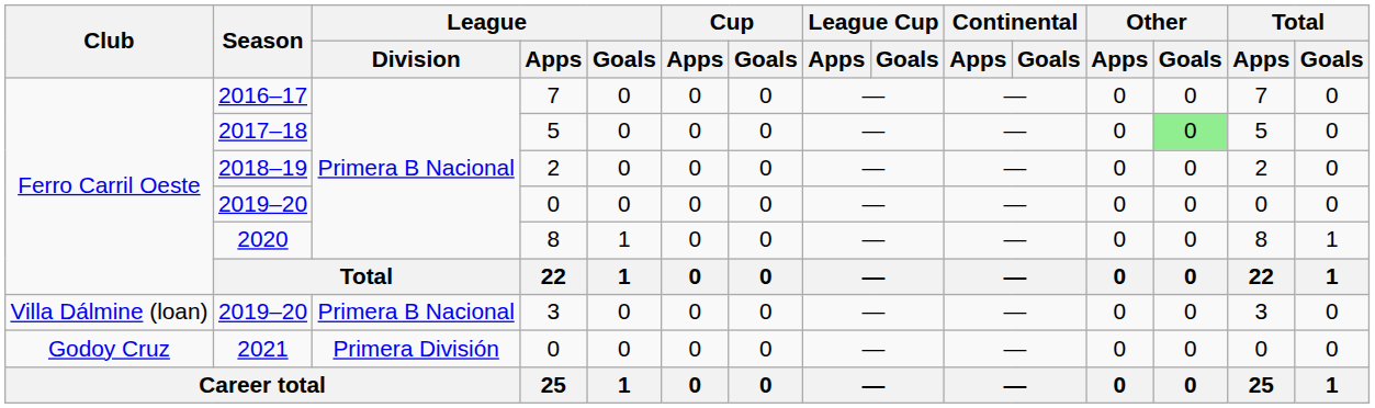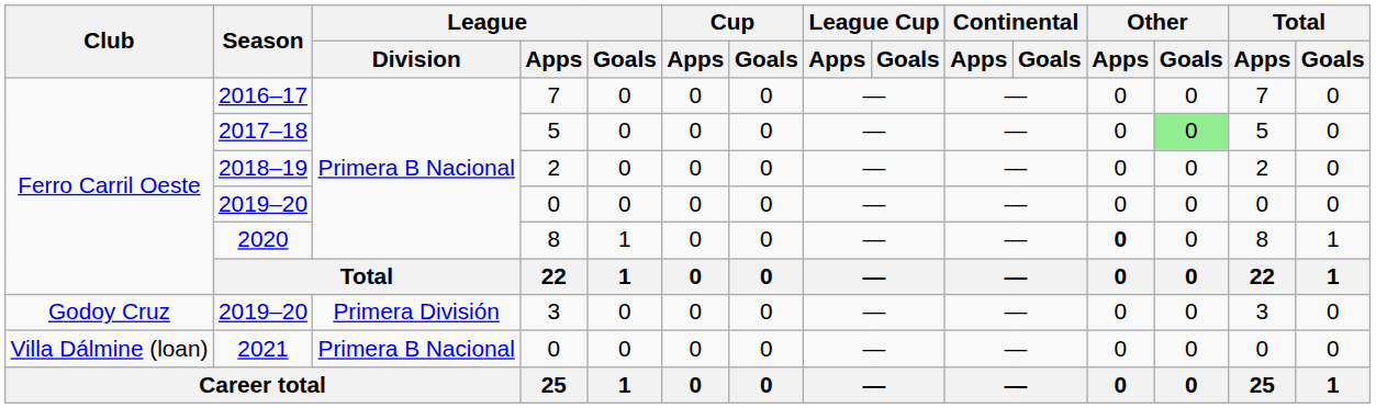 <table class="wikitable" style="text-align:center">
 <tr>
 <th rowspan="2">Club</th>
 <th rowspan="2">Season</th>
 <th colspan="3">League</th>
 <th colspan="2">Cup</th>
 <th colspan="2">League Cup</th>
 <th colspan="2">Continental</th>
 <th colspan="2">Other</th>
 <th colspan="2">Total</th>
 </tr>
 <tr>
 <th>Division</th>
 <th>Apps</th>
 <th>Goals</th>
 <th>Apps</th>
 <th>Goals</th>
 <th>Apps</th>
 <th>Goals</th>
 <th>Apps</th>
 <th>Goals</th>
 <th>Apps</th>
 <th>Goals</th>
 <th>Apps</th>
 <th>Goals</th>
 </tr>
 <tr>
 <td rowspan="6"><a href='#'>Ferro Carril Oeste</a></td>
 <td><a href='#'>2016–17</a></td>
 <td rowspan="5"><a href='#'>Primera B Nacional</a></td>
 <td>7</td>
 <td>0</td>
 <td>0</td>
 <td>0</td>
 <td colspan="2">—</td>
 <td colspan="2">—</td>
 <td>0</td>
 <td>0</td>
 <td>7</td>
 <td>0</td>
 </tr>
 <tr>
 <td><a href='#'>2017–18</a></td>
 <td>5</td>
 <td>0</td>
 <td>0</td>
 <td>0</td>
 <td colspan="2">—</td>
 <td colspan="2">—</td>
 <td>0</td>
 <td style="background: lightgreen;">0</td>
 <td>5</td>
 <td>0</td>
 </tr>
 <tr>
 <td><a href='#'>2018–19</a></td>
 <td>2</td>
 <td>0</td>
 <td>0</td>
 <td>0</td>
 <td colspan="2">—</td>
 <td colspan="2">—</td>
 <td>0</td>
 <td>0</td>
 <td>2</td>
 <td>0</td>
 </tr>
 <tr>
 <td><a href='#'>2019–20</a></td>
 <td>0</td>
 <td>0</td>
 <td>0</td>
 <td>0</td>
 <td colspan="2">—</td>
 <td colspan="2">—</td>
 <td>0</td>
 <td>0</td>
 <td>0</td>
 <td>0</td>
 </tr>
 <tr>
 <td><a href='#'>2020</a></td>
 <td>8</td>
 <td>1</td>
 <td>0</td>
 <td>0</td>
 <td colspan="2">—</td>
 <td colspan="2">—</td>
-<td>0</td>
+<td><strong>0</strong></td>
 <td>0</td>
 <td>8</td>
 <td>1</td>
 </tr>
 <tr>
 <th colspan="2">Total</th>
 <th>22</th>
 <th>1</th>
 <th>0</th>
 <th>0</th>
 <th colspan="2">—</th>
 <th colspan="2">—</th>
 <th>0</th>
 <th>0</th>
 <th>22</th>
 <th>1</th>
 </tr>
 <tr>
-<td rowspan="1"><a href='#'>Villa Dálmine</a> (loan)</td>
+<td rowspan="1"><a href='#'>Godoy Cruz</a></td>
 <td><a href='#'>2019–20</a></td>
-<td rowspan="1"><a href='#'>Primera B Nacional</a></td>
+<td rowspan="1"><a href='#'>Primera División</a></td>
 <td>3</td>
 <td>0</td>
 <td>0</td>
 <td>0</td>
 <td colspan="2">—</td>
 <td colspan="2">—</td>
 <td>0</td>
 <td>0</td>
 <td>3</td>
 <td>0</td>
 </tr>
 <tr>
-<td rowspan="1"><a href='#'>Godoy Cruz</a></td>
+<td rowspan="1"><a href='#'>Villa Dálmine</a> (loan)</td>
 <td><a href='#'>2021</a></td>
-<td rowspan="1"><a href='#'>Primera División</a></td>
+<td rowspan="1"><a href='#'>Primera B Nacional</a></td>
 <td>0</td>
 <td>0</td>
 <td>0</td>
 <td>0</td>
 <td colspan="2">—</td>
 <td colspan="2">—</td>
 <td>0</td>
 <td>0</td>
 <td>0</td>
 <td>0</td>
 </tr>
 <tr>
 <th colspan="3">Career total</th>
 <th>25</th>
 <th>1</th>
 <th>0</th>
 <th>0</th>
 <th colspan="2">—</th>
 <th colspan="2">—</th>
 <th>0</th>
 <th>0</th>
 <th>25</th>
 <th>1</th>
 </tr>
 </table>
